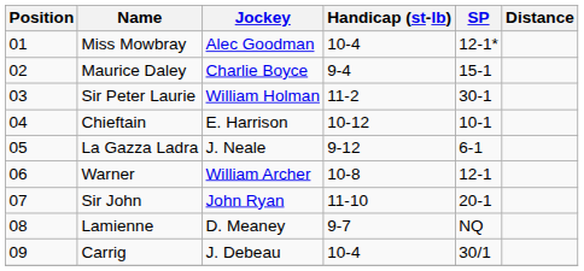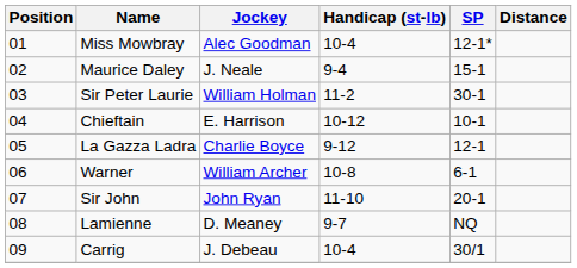 <table class="wikitable sortable">
 <tr>
 <th data-sort-type="number">Position</th>
 <th>Name</th>
 <th><a href='#'>Jockey</a></th>
 <th>Handicap (<a href='#'>st</a>-<a href='#'>lb</a>)</th>
 <th><a href='#'>SP</a></th>
 <th>Distance</th>
 </tr>
 <tr>
 <td>01</td>
 <td>Miss Mowbray</td>
 <td><a href='#'>Alec Goodman</a></td>
 <td>10-4</td>
 <td>12-1*</td>
 <td></td>
 </tr>
 <tr>
 <td>02</td>
 <td>Maurice Daley</td>
-<td><a href='#'>Charlie Boyce</a></td>
+<td>J. Neale</td>
 <td>9-4</td>
 <td>15-1</td>
 <td></td>
 </tr>
 <tr>
 <td>03</td>
 <td>Sir Peter Laurie</td>
 <td><a href='#'>William Holman</a></td>
 <td>11-2</td>
 <td>30-1</td>
 <td></td>
 </tr>
 <tr>
 <td>04</td>
 <td>Chieftain</td>
 <td>E. Harrison</td>
 <td>10-12</td>
 <td>10-1</td>
 <td></td>
 </tr>
 <tr>
 <td>05</td>
 <td>La Gazza Ladra</td>
-<td>J. Neale</td>
+<td><a href='#'>Charlie Boyce</a></td>
 <td>9-12</td>
-<td>6-1</td>
+<td>12-1</td>
 <td></td>
 </tr>
 <tr>
 <td>06</td>
 <td>Warner</td>
 <td><a href='#'>William Archer</a></td>
 <td>10-8</td>
-<td>12-1</td>
+<td>6-1</td>
 <td></td>
 </tr>
 <tr>
 <td>07</td>
 <td>Sir John</td>
 <td><a href='#'>John Ryan</a></td>
 <td>11-10</td>
 <td>20-1</td>
 <td></td>
 </tr>
 <tr>
 <td>08</td>
 <td>Lamienne</td>
 <td>D. Meaney</td>
 <td>9-7</td>
 <td>NQ</td>
 <td></td>
 </tr>
 <tr>
 <td>09</td>
 <td>Carrig</td>
 <td>J. Debeau</td>
 <td>10-4</td>
 <td>30/1</td>
 <td></td>
 </tr>
 <tr>
 </tr>
 </table>
